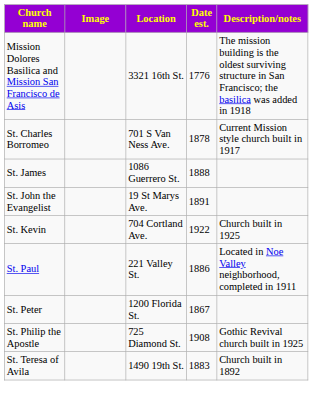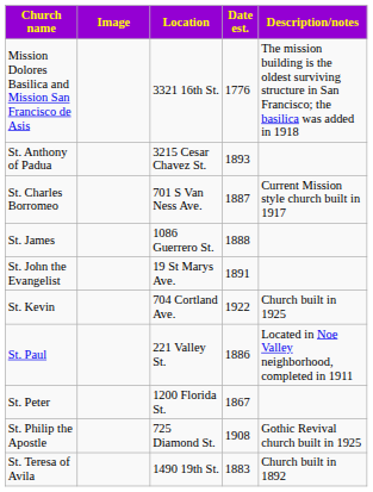 <table class="wikitable sortable" style="width:75%">
 <tr>
 <th style="background:darkviolet; color:yellow;" width="20%"><strong>Church name</strong></th>
 <th style="background:darkviolet; color:yellow;" width="20%"><strong>Image</strong></th>
 <th style="background:darkviolet; color:yellow;" width="20%"><strong>Location</strong></th>
 <th style="background:darkviolet; color:yellow;" width="10%"><strong>Date est.</strong></th>
 <th style="background:darkviolet; color:yellow;" width="30"><strong>Description/notes</strong></th>
 </tr>
 <tr>
 <td>Mission Dolores Basilica and <a href='#'>Mission San Francisco de Asis</a></td>
 <td></td>
 <td>3321 16th St.</td>
 <td>1776</td>
 <td>The mission building is the oldest surviving structure in San Francisco; the <a href='#'>basilica</a> was added in 1918</td>
 </tr>
 <tr>
+<td>St. Anthony of Padua</td>
+<td></td>
+<td>3215 Cesar Chavez St.</td>
+<td>1893</td>
+<td></td>
+</tr>
+<tr>
 <td>St. Charles Borromeo</td>
 <td></td>
 <td>701 S Van Ness Ave.</td>
-<td>1878</td>
+<td>1887</td>
 <td>Current Mission style church built in 1917</td>
 </tr>
 <tr>
 <td>St. James</td>
 <td></td>
 <td>1086 Guerrero St.</td>
 <td>1888</td>
 <td></td>
 </tr>
 <tr>
 <td>St. John the Evangelist</td>
 <td></td>
 <td>19 St Marys Ave.</td>
 <td>1891</td>
 <td></td>
 </tr>
 <tr>
 <td>St. Kevin</td>
 <td></td>
 <td>704 Cortland Ave.</td>
 <td>1922</td>
 <td>Church built in 1925</td>
 </tr>
 <tr>
 <td><a href='#'>St. Paul</a></td>
 <td></td>
 <td>221 Valley St.</td>
 <td>1886</td>
 <td>Located in <a href='#'>Noe Valley</a> neighborhood, completed in 1911</td>
 </tr>
 <tr>
 <td>St. Peter</td>
 <td></td>
 <td>1200 Florida St.</td>
 <td>1867</td>
 <td></td>
 </tr>
 <tr>
 <td>St. Philip the Apostle</td>
 <td></td>
 <td>725 Diamond St.</td>
 <td>1908</td>
 <td>Gothic Revival church built in 1925</td>
 </tr>
 <tr>
 <td>St. Teresa of Avila</td>
 <td></td>
 <td>1490 19th St.</td>
 <td>1883</td>
 <td>Church built in 1892</td>
 </tr>
 </table>
